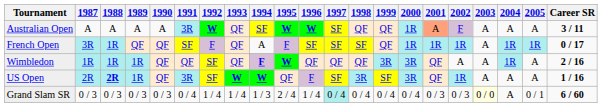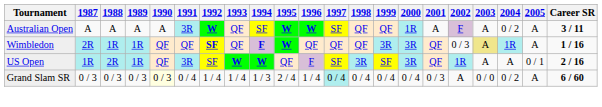 <table class="wikitable" style="font-size:97%">
 <tr bgcolor="#efefef">
 <th>Tournament</th>
 <th><a href='#'>1987</a></th>
 <th><a href='#'>1988</a></th>
 <th><a href='#'>1989</a></th>
 <th><a href='#'>1990</a></th>
 <th><a href='#'>1991</a></th>
 <th><a href='#'>1992</a></th>
 <th><a href='#'>1993</a></th>
 <th><a href='#'>1994</a></th>
 <th><a href='#'>1995</a></th>
 <th><a href='#'>1996</a></th>
 <th><a href='#'>1997</a></th>
 <th><a href='#'>1998</a></th>
 <th><a href='#'>1999</a></th>
 <th><a href='#'>2000</a></th>
 <th><a href='#'>2001</a></th>
 <th><a href='#'>2002</a></th>
 <th><a href='#'>2003</a></th>
 <th><a href='#'>2004</a></th>
 <th><a href='#'>2005</a></th>
 <th>Career SR</th>
 </tr>
 <tr>
 <td style="background:#EFEFEF;"><a href='#'>Australian Open</a></td>
 <td align="center">A</td>
 <td align="center">A</td>
 <td align="center">A</td>
 <td align="center">A</td>
 <td align="center" style="background:#afeeee;"><a href='#'>3R</a></td>
 <td align="center" style="background:#00ff00;"><strong><a href='#'>W</a></strong></td>
 <td align="center" style="background:#ffebcd;"><a href='#'>QF</a></td>
 <td align="center" style="background:yellow;"><a href='#'>SF</a></td>
 <td align="center" style="background:#00ff00;"><strong><a href='#'>W</a></strong></td>
 <td align="center" style="background:#00ff00;"><strong><a href='#'>W</a></strong></td>
 <td align="center" style="background:yellow;"><a href='#'>SF</a></td>
 <td align="center" style="background:#ffebcd;"><a href='#'>QF</a></td>
 <td align="center" style="background:#ffebcd;"><a href='#'>QF</a></td>
 <td align="center" style="background:#afeeee;"><a href='#'>1R</a></td>
-<td align="center" style="background: lightsalmon;">A</td>
+<td align="center">A</td>
 <td align="center" style="background:#D8BFD8;"><a href='#'>F</a></td>
 <td align="center">A</td>
-<td align="center">A</td>
+<td align="center">0 / 2</td>
 <td align="center">A</td>
 <td align="center"><strong>3 / 11</strong></td>
 </tr>
 <tr>
-<td style="background:#EFEFEF;"><a href='#'>French Open</a></td>
-<td align="center" style="background:#afeeee;"><a href='#'>3R</a></td>
-<td align="center" style="background:#afeeee;"><a href='#'>1R</a></td>
-<td align="center" style="background:#ffebcd;"><a href='#'>QF</a></td>
-<td align="center" style="background:#ffebcd;"><a href='#'>QF</a></td>
-<td align="center" style="background:yellow;"><a href='#'>SF</a></td>
-<td align="center" style="background:#D8BFD8;"><a href='#'>F</a></td>
-<td align="center" style="background:#ffebcd;"><a href='#'>QF</a></td>
-<td align="center">A</td>
-<td align="center" style="background:#D8BFD8;"><a href='#'>F</a></td>
-<td align="center" style="background:yellow;"><a href='#'>SF</a></td>
-<td align="center" style="background:yellow;"><a href='#'>SF</a></td>
-<td align="center" style="background:yellow;"><a href='#'>SF</a></td>
-<td align="center" style="background:#ffebcd;"><a href='#'>QF</a></td>
-<td align="center" style="background:#afeeee;"><a href='#'>1R</a></td>
-<td align="center" style="background:#afeeee;"><a href='#'>1R</a></td>
-<td align="center" style="background:#afeeee;"><a href='#'>1R</a></td>
-<td align="center">A</td>
-<td align="center" style="background:#afeeee;"><a href='#'>1R</a></td>
-<td align="center" style="background:#afeeee;"><a href='#'>1R</a></td>
-<td align="center"><strong>0 / 17</strong></td>
-</tr>
-<tr>
 <td style="background:#EFEFEF;"><a href='#'>Wimbledon</a></td>
-<td align="center" style="background:#afeeee;"><a href='#'>1R</a></td>
+<td align="center" style="background:#afeeee;"><a href='#'>2R</a></td>
 <td align="center" style="background:#afeeee;"><a href='#'>1R</a></td>
 <td align="center" style="background:#afeeee;"><a href='#'>1R</a></td>
 <td align="center" style="background:#ffebcd;"><a href='#'>QF</a></td>
 <td align="center" style="background:#ffebcd;"><a href='#'>QF</a></td>
-<td align="center" style="background:yellow;"><a href='#'>SF</a></td>
+<td align="center" style="background:yellow;"><strong><a href='#'>SF</a></strong></td>
 <td align="center" style="background:#ffebcd;"><a href='#'>QF</a></td>
 <td align="center" style="background:#D8BFD8;"><strong><a href='#'>F</a></strong></td>
 <td align="center" style="background:#00ff00;"><strong><a href='#'>W</a></strong></td>
 <td align="center" style="background:#ffebcd;"><a href='#'>QF</a></td>
 <td align="center" style="background:#ffebcd;"><a href='#'>QF</a></td>
 <td align="center" style="background:#ffebcd;"><a href='#'>QF</a></td>
 <td align="center" style="background:#afeeee;"><a href='#'>3R</a></td>
 <td align="center" style="background:#afeeee;"><a href='#'>3R</a></td>
 <td align="center" style="background:#ffebcd;"><a href='#'>QF</a></td>
-<td align="center">A</td>
-<td align="center">A</td>
+<td align="center">0 / 3</td>
+<td align="center" style="background: khaki;">A</td>
 <td align="center" style="background:#afeeee;"><a href='#'>1R</a></td>
 <td align="center">A</td>
-<td align="center"><strong>2 / 16</strong></td>
+<td align="center"><strong>1 / 16</strong></td>
 </tr>
 <tr>
 <td style="background:#EFEFEF;"><a href='#'>US Open</a></td>
+<td align="center" style="background:#afeeee;"><a href='#'>1R</a></td>
 <td align="center" style="background:#afeeee;"><a href='#'>2R</a></td>
-<td align="center" style="background:#afeeee;"><strong><a href='#'>2R</a></strong></td>
 <td align="center" style="background:#afeeee;"><a href='#'>1R</a></td>
 <td align="center" style="background:#ffebcd;"><a href='#'>QF</a></td>
 <td align="center" style="background:#afeeee;"><a href='#'>3R</a></td>
 <td align="center" style="background:yellow;"><a href='#'>SF</a></td>
 <td align="center" style="background:#00ff00;"><strong><a href='#'>W</a></strong></td>
 <td align="center" style="background:#00ff00;"><strong><a href='#'>W</a></strong></td>
 <td align="center" style="background:#ffebcd;"><a href='#'>QF</a></td>
 <td align="center" style="background:#D8BFD8;"><a href='#'>F</a></td>
 <td align="center" style="background:yellow;"><a href='#'>SF</a></td>
 <td align="center" style="background:#afeeee;"><a href='#'>3R</a></td>
 <td align="center" style="background:yellow;"><a href='#'>SF</a></td>
 <td align="center" style="background:#afeeee;"><a href='#'>3R</a></td>
 <td align="center" style="background:#ffebcd;"><a href='#'>QF</a></td>
 <td align="center" style="background:#afeeee;"><a href='#'>1R</a></td>
 <td align="center">A</td>
 <td align="center">A</td>
-<td align="center">A</td>
-<td align="center"><strong>1 / 16</strong></td>
+<td align="center">0 / 1</td>
+<td align="center"><strong>2 / 16</strong></td>
 </tr>
 <tr>
 <td style="background:#EFEFEF;">Grand Slam SR</td>
 <td align="center">0 / 3</td>
 <td align="center">0 / 3</td>
 <td align="center">0 / 3</td>
-<td align="center">0 / 3</td>
+<td align="center" style="background: lightyellow;">0 / 3</td>
 <td align="center">0 / 4</td>
 <td align="center">1 / 4</td>
 <td align="center">1 / 4</td>
 <td align="center">1 / 3</td>
 <td align="center">2 / 4</td>
 <td align="center">1 / 4</td>
 <td align="center" style="background: paleturquoise;">0 / 4</td>
 <td align="center">0 / 4</td>
 <td align="center">0 / 4</td>
 <td align="center">0 / 4</td>
 <td align="center">0 / 3</td>
-<td align="center">0 / 3</td>
-<td align="center" style="background: lightyellow;">0 / 0</td>
 <td align="center">A</td>
-<td align="center">0 / 1</td>
+<td align="center">0 / 0</td>
+<td align="center">0 / 2</td>
+<td align="center">A</td>
 <td align="center"><strong>6 / 60</strong></td>
 </tr>
 </table>
